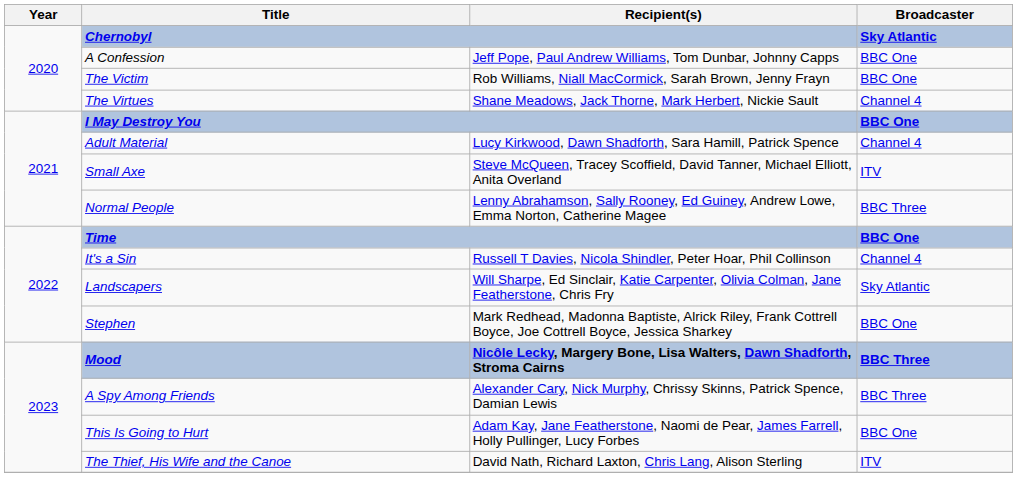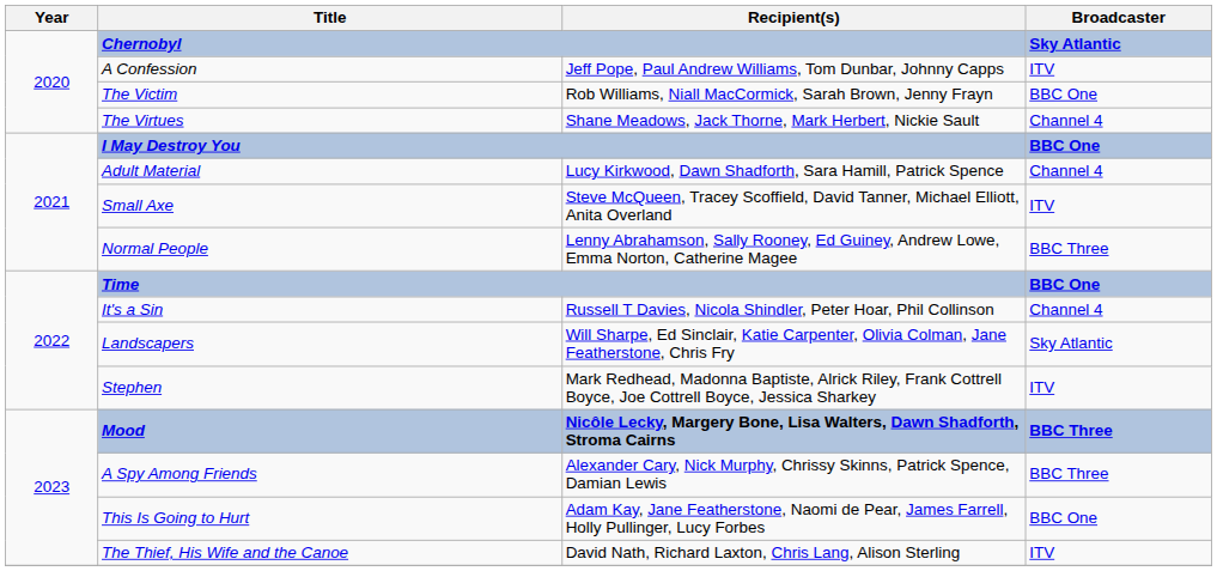 <table class="wikitable" width="95%">
 <tr>
 <th width=5%>Year</th>
 <th width=25%>Title</th>
 <th width=25%><strong>Recipient(s)</strong></th>
 <th width=10%>Broadcaster</th>
 </tr>
 <tr>
 <td rowspan="4" style="text-align:center;"><a href='#'>2020</a><br></td>
 <td colspan="2" style="background:#B0C4DE;"><strong><em><a href='#'>Chernobyl</a></em></strong></td>
 <td style="background:#B0C4DE;"><strong><a href='#'>Sky Atlantic</a></strong></td>
 </tr>
 <tr>
 <td><em> A Confession</em></td>
 <td><a href='#'>Jeff Pope</a>, <a href='#'>Paul Andrew Williams</a>, Tom Dunbar, Johnny Capps</td>
-<td><a href='#'>BBC One</a></td>
+<td><a href='#'>ITV</a></td>
 </tr>
 <tr>
 <td><em> <a href='#'>The Victim</a></em></td>
 <td>Rob Williams, <a href='#'>Niall MacCormick</a>, Sarah Brown, Jenny Frayn</td>
 <td><a href='#'>BBC One</a></td>
 </tr>
 <tr>
 <td><em><a href='#'>The Virtues</a></em></td>
 <td><a href='#'>Shane Meadows</a>, <a href='#'>Jack Thorne</a>, <a href='#'>Mark Herbert</a>, Nickie Sault</td>
 <td><a href='#'>Channel 4</a></td>
 </tr>
 <tr>
 <td rowspan="4" style="text-align:center;"><a href='#'>2021</a><br></td>
 <td colspan="2" style="background:#B0C4DE;"><strong><em><a href='#'>I May Destroy You</a></em></strong></td>
 <td style="background:#B0C4DE;"><strong><a href='#'>BBC One</a></strong></td>
 </tr>
 <tr>
 <td><em><a href='#'>Adult Material</a></em></td>
 <td><a href='#'>Lucy Kirkwood</a>, <a href='#'>Dawn Shadforth</a>, Sara Hamill, Patrick Spence</td>
 <td><a href='#'>Channel 4</a></td>
 </tr>
 <tr>
 <td><em><a href='#'>Small Axe</a></em></td>
 <td><a href='#'>Steve McQueen</a>, Tracey Scoffield, David Tanner, Michael Elliott, Anita Overland</td>
 <td><a href='#'>ITV</a></td>
 </tr>
 <tr>
 <td><em><a href='#'>Normal People</a></em></td>
 <td><a href='#'>Lenny Abrahamson</a>, <a href='#'>Sally Rooney</a>, <a href='#'>Ed Guiney</a>, Andrew Lowe, Emma Norton, Catherine Magee</td>
 <td><a href='#'>BBC Three</a></td>
 </tr>
 <tr>
 <td rowspan="4" style="text-align:center;"><a href='#'>2022</a><br></td>
 <td colspan="2" style="background:#B0C4DE;"><strong><em><a href='#'>Time</a></em></strong></td>
 <td style="background:#B0C4DE;"><strong><a href='#'>BBC One</a></strong></td>
 </tr>
 <tr>
 <td><em><a href='#'>It's a Sin</a></em></td>
 <td><a href='#'>Russell T Davies</a>, <a href='#'>Nicola Shindler</a>, Peter Hoar, Phil Collinson</td>
 <td><a href='#'>Channel 4</a></td>
 </tr>
 <tr>
 <td><em><a href='#'>Landscapers</a></em></td>
 <td><a href='#'>Will Sharpe</a>, Ed Sinclair, <a href='#'>Katie Carpenter</a>, <a href='#'>Olivia Colman</a>, <a href='#'>Jane Featherstone</a>, Chris Fry</td>
 <td><a href='#'>Sky Atlantic</a></td>
 </tr>
 <tr>
 <td><em><a href='#'>Stephen</a></em></td>
 <td>Mark Redhead, Madonna Baptiste, Alrick Riley, Frank Cottrell Boyce, Joe Cottrell Boyce, Jessica Sharkey</td>
-<td><a href='#'>BBC One</a></td>
+<td><a href='#'>ITV</a></td>
 </tr>
 <tr>
 <td rowspan="4" style="text-align:center;"><a href='#'>2023</a><br></td>
 <td style="background:#B0C4DE;"><strong><em><a href='#'>Mood</a></em></strong></td>
 <td style="background:#B0C4DE;"><strong><a href='#'>Nicôle Lecky</a>, Margery Bone, Lisa Walters, <a href='#'>Dawn Shadforth</a>, Stroma Cairns</strong></td>
 <td style="background:#B0C4DE;"><strong><a href='#'>BBC Three</a></strong></td>
 </tr>
 <tr>
 <td><em><a href='#'>A Spy Among Friends</a></em></td>
 <td><a href='#'>Alexander Cary</a>, <a href='#'>Nick Murphy</a>, Chrissy Skinns, Patrick Spence, Damian Lewis</td>
 <td><a href='#'>BBC Three</a></td>
 </tr>
 <tr>
 <td><em><a href='#'>This Is Going to Hurt</a></em></td>
 <td><a href='#'>Adam Kay</a>, <a href='#'>Jane Featherstone</a>, Naomi de Pear, <a href='#'>James Farrell</a>, Holly Pullinger, Lucy Forbes</td>
 <td><a href='#'>BBC One</a></td>
 </tr>
 <tr>
 <td><em><a href='#'>The Thief, His Wife and the Canoe</a></em></td>
 <td>David Nath, Richard Laxton, <a href='#'>Chris Lang</a>, Alison Sterling</td>
 <td><a href='#'>ITV</a></td>
 </tr>
 <tr>
 </tr>
 </table>
